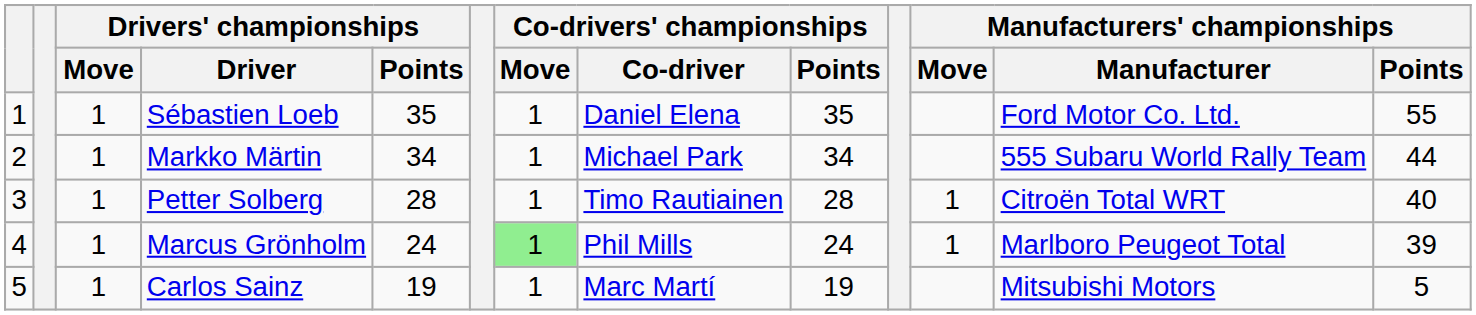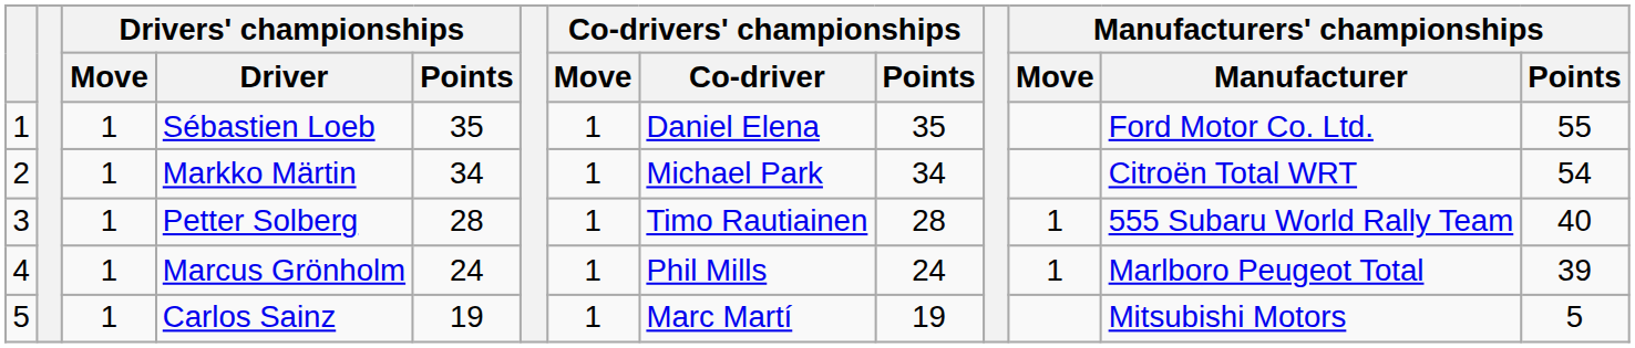 <table class="wikitable" style="font-size:85%;">
 <tr>
 <th rowspan="2"></th>
 <th rowspan="7" style="width:5px;"></th>
 <th colspan="3">Drivers' championships</th>
 <th rowspan="7" style="width:5px;"></th>
 <th colspan="3" nowrap>Co-drivers' championships</th>
 <th rowspan="7" style="width:5px;"></th>
 <th colspan="3" nowrap>Manufacturers' championships</th>
 </tr>
 <tr>
 <th>Move</th>
 <th>Driver</th>
 <th>Points</th>
 <th>Move</th>
 <th>Co-driver</th>
 <th>Points</th>
 <th>Move</th>
 <th>Manufacturer</th>
 <th>Points</th>
 </tr>
 <tr>
 <td align="center">1</td>
 <td align="center"> 1</td>
 <td> <a href='#'>Sébastien Loeb</a></td>
 <td align="center">35</td>
 <td align="center"> 1</td>
 <td> <a href='#'>Daniel Elena</a></td>
 <td align="center">35</td>
 <td align="center"></td>
 <td> <a href='#'>Ford Motor Co. Ltd.</a></td>
 <td align="center">55</td>
 </tr>
 <tr>
 <td align="center">2</td>
 <td align="center"> 1</td>
 <td> <a href='#'>Markko Märtin</a></td>
 <td align="center">34</td>
 <td align="center"> 1</td>
 <td> <a href='#'>Michael Park</a></td>
 <td align="center">34</td>
 <td align="center"></td>
-<td> <a href='#'>555 Subaru World Rally Team</a></td>
-<td align="center">44</td>
+<td> <a href='#'>Citroën Total WRT</a></td>
+<td align="center">54</td>
 </tr>
 <tr>
 <td align="center">3</td>
 <td align="center"> 1</td>
 <td> <a href='#'>Petter Solberg</a></td>
 <td align="center">28</td>
 <td align="center"> 1</td>
 <td> <a href='#'>Timo Rautiainen</a></td>
 <td align="center">28</td>
 <td align="center"> 1</td>
-<td> <a href='#'>Citroën Total WRT</a></td>
+<td> <a href='#'>555 Subaru World Rally Team</a></td>
 <td align="center">40</td>
 </tr>
 <tr>
 <td align="center">4</td>
 <td align="center"> 1</td>
 <td> <a href='#'>Marcus Grönholm</a></td>
 <td align="center">24</td>
-<td align="center" style="background: lightgreen;"> 1</td>
+<td align="center"> 1</td>
 <td> <a href='#'>Phil Mills</a></td>
 <td align="center">24</td>
 <td align="center"> 1</td>
 <td> <a href='#'>Marlboro Peugeot Total</a></td>
 <td align="center">39</td>
 </tr>
 <tr>
 <td align="center">5</td>
 <td align="center"> 1</td>
 <td> <a href='#'>Carlos Sainz</a></td>
 <td align="center">19</td>
 <td align="center"> 1</td>
 <td> <a href='#'>Marc Martí</a></td>
 <td align="center">19</td>
 <td align="center"></td>
 <td> <a href='#'>Mitsubishi Motors</a></td>
 <td align="center">5</td>
 </tr>
 </table>
